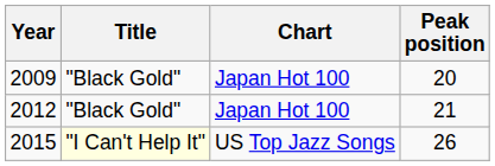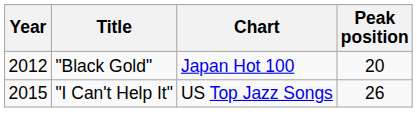 <table class="wikitable">
 <tr>
 <th scope="col">Year</th>
 <th scope="col">Title</th>
 <th scope="col">Chart</th>
 <th scope="col">Peak<br>position</th>
 </tr>
 <tr>
-<td>2009</td>
+<td>2012</td>
 <td>"Black Gold"</td>
 <td><a href='#'>Japan Hot 100</a></td>
 <td align="center">20</td>
 </tr>
 <tr>
-<td>2012</td>
-<td>"Black Gold"</td>
-<td><a href='#'>Japan Hot 100</a></td>
-<td align="center">21</td>
-</tr>
-<tr>
 <td>2015</td>
-<td style="background: lightyellow;">"I Can't Help It"</td>
+<td>"I Can't Help It"</td>
 <td>US <a href='#'>Top Jazz Songs</a></td>
 <td align="center">26</td>
 </tr>
 </table>
